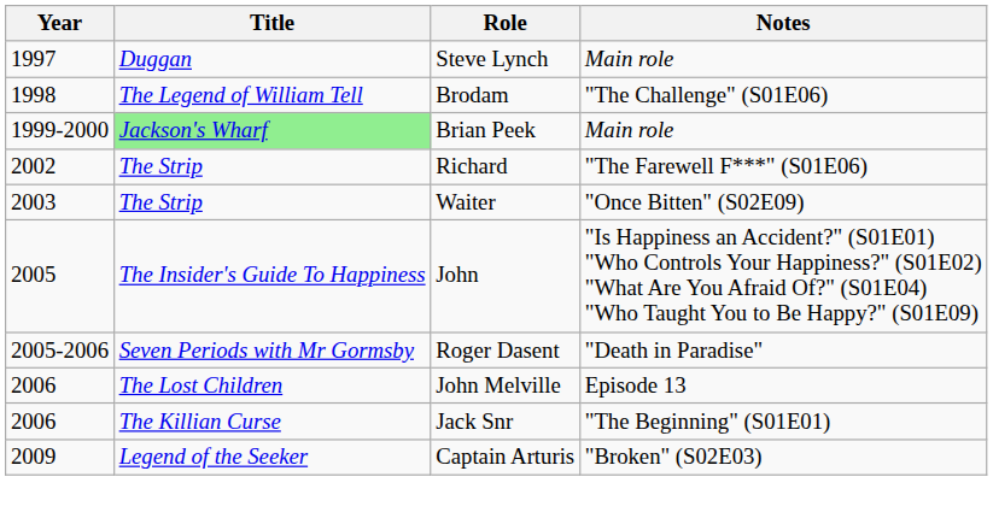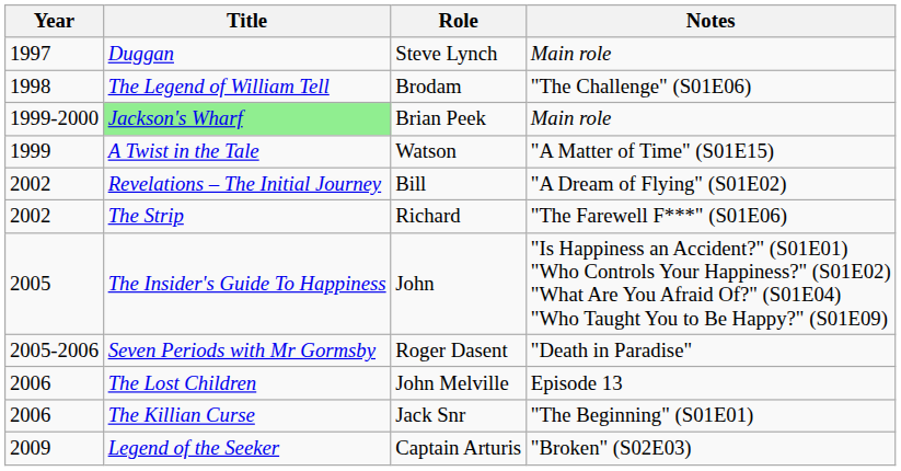 <table class="wikitable sortable">
 <tr>
 <th>Year</th>
 <th>Title</th>
 <th>Role</th>
 <th class="unsortable">Notes</th>
 </tr>
 <tr>
 <td>1997</td>
 <td><em><a href='#'>Duggan</a></em></td>
 <td>Steve Lynch</td>
 <td><em>Main role</em></td>
 </tr>
 <tr>
 <td>1998</td>
 <td><em><a href='#'>The Legend of William Tell</a></em></td>
 <td>Brodam</td>
 <td>"The Challenge" (S01E06)</td>
 </tr>
 <tr>
 <td>1999-2000</td>
 <td style="background: lightgreen;"><em><a href='#'>Jackson's Wharf</a></em></td>
 <td>Brian Peek</td>
 <td><em>Main role</em></td>
 </tr>
 <tr>
+<td>1999</td>
+<td><em><a href='#'>A Twist in the Tale</a></em></td>
+<td>Watson</td>
+<td>"A Matter of Time" (S01E15)</td>
+</tr>
+<tr>
+<td>2002</td>
+<td><em><a href='#'>Revelations – The Initial Journey</a></em></td>
+<td>Bill</td>
+<td>"A Dream of Flying" (S01E02)</td>
+</tr>
+<tr>
 <td>2002</td>
 <td><em><a href='#'>The Strip</a></em></td>
 <td>Richard</td>
 <td>"The Farewell F***" (S01E06)</td>
-</tr>
-<tr>
-<td>2003</td>
-<td><em><a href='#'>The Strip</a></em></td>
-<td>Waiter</td>
-<td>"Once Bitten" (S02E09)</td>
 </tr>
 <tr>
 <td>2005</td>
 <td><em><a href='#'>The Insider's Guide To Happiness</a></em></td>
 <td>John</td>
 <td>"Is Happiness an Accident?" (S01E01)<br>"Who Controls Your Happiness?" (S01E02)<br>"What Are You Afraid Of?" (S01E04)<br>"Who Taught You to Be Happy?" (S01E09)</td>
 </tr>
 <tr>
 <td>2005-2006</td>
 <td><em><a href='#'>Seven Periods with Mr Gormsby</a></em></td>
 <td>Roger Dasent</td>
 <td>"Death in Paradise"</td>
 </tr>
 <tr>
 <td>2006</td>
 <td><em><a href='#'>The Lost Children</a></em></td>
 <td>John Melville</td>
 <td>Episode 13</td>
 </tr>
 <tr>
 <td>2006</td>
 <td><em><a href='#'>The Killian Curse</a></em></td>
 <td>Jack Snr</td>
 <td>"The Beginning" (S01E01)</td>
 </tr>
 <tr>
 <td>2009</td>
 <td><em><a href='#'>Legend of the Seeker</a></em></td>
 <td>Captain Arturis</td>
 <td>"Broken" (S02E03)</td>
 </tr>
 </table>
